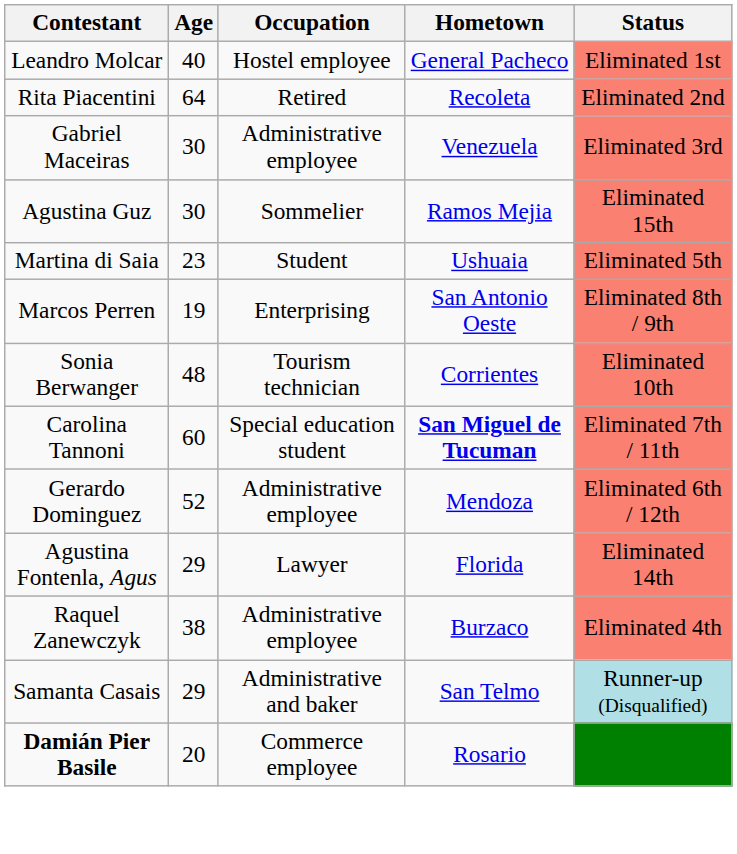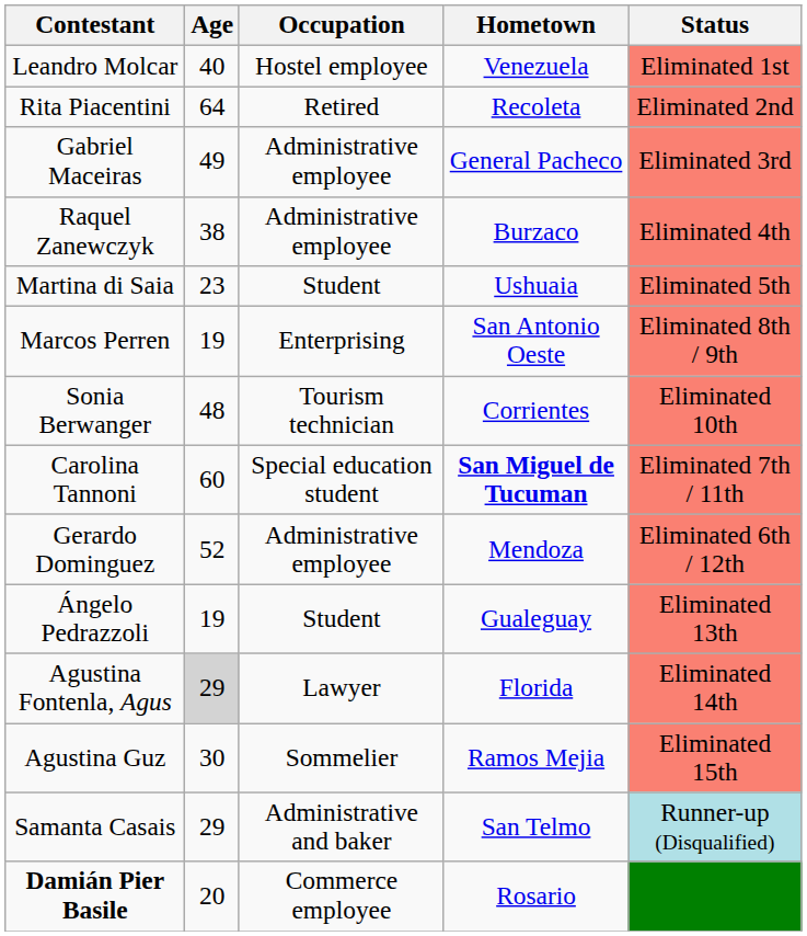 <table class="wikitable" style="text-align: center; width:80%">
 <tr>
 <th>Contestant</th>
 <th>Age</th>
 <th>Occupation</th>
 <th>Hometown</th>
 <th>Status</th>
 </tr>
 <tr>
 <td>Leandro Molcar</td>
 <td>40</td>
 <td>Hostel employee</td>
-<td><a href='#'>General Pacheco</a></td>
+<td><a href='#'>Venezuela</a></td>
 <td bgcolor=#fa8072>Eliminated 1st</td>
 </tr>
 <tr>
 <td>Rita Piacentini</td>
 <td>64</td>
 <td>Retired</td>
 <td><a href='#'>Recoleta</a></td>
 <td bgcolor=#fa8072>Eliminated 2nd</td>
 </tr>
 <tr>
 <td>Gabriel Maceiras</td>
-<td>30</td>
+<td>49</td>
 <td>Administrative employee</td>
-<td><a href='#'>Venezuela</a></td>
+<td><a href='#'>General Pacheco</a></td>
 <td bgcolor=#fa8072>Eliminated 3rd</td>
 </tr>
 <tr>
-<td>Agustina Guz</td>
-<td>30</td>
-<td>Sommelier</td>
-<td><a href='#'>Ramos Mejia</a></td>
-<td bgcolor=#fa8072>Eliminated 15th</td>
+<td>Raquel Zanewczyk</td>
+<td>38</td>
+<td>Administrative employee</td>
+<td><a href='#'>Burzaco</a></td>
+<td bgcolor=#fa8072>Eliminated 4th</td>
 </tr>
 <tr>
 <td>Martina di Saia</td>
 <td>23</td>
 <td>Student</td>
 <td><a href='#'>Ushuaia</a></td>
 <td bgcolor=#fa8072>Eliminated 5th</td>
 </tr>
 <tr>
 <td>Marcos Perren</td>
 <td>19</td>
 <td>Enterprising</td>
 <td><a href='#'>San Antonio Oeste</a></td>
 <td bgcolor=#fa8072>Eliminated 8th / 9th</td>
 </tr>
 <tr>
 <td>Sonia Berwanger</td>
 <td>48</td>
 <td>Tourism technician</td>
 <td><a href='#'>Corrientes</a></td>
 <td bgcolor=#fa8072>Eliminated 10th</td>
 </tr>
 <tr>
 <td>Carolina Tannoni</td>
 <td>60</td>
 <td>Special education student</td>
 <td><strong><a href='#'>San Miguel de Tucuman</a></strong></td>
 <td bgcolor=#fa8072>Eliminated 7th / 11th</td>
 </tr>
 <tr>
 <td>Gerardo Dominguez</td>
 <td>52</td>
 <td>Administrative employee</td>
 <td><a href='#'>Mendoza</a></td>
 <td bgcolor=#fa8072>Eliminated 6th / 12th</td>
 </tr>
 <tr>
+<td>Ángelo Pedrazzoli</td>
+<td>19</td>
+<td>Student</td>
+<td><a href='#'>Gualeguay</a></td>
+<td bgcolor=#fa8072>Eliminated 13th</td>
+</tr>
+<tr>
 <td>Agustina Fontenla, <em>Agus</em></td>
-<td>29</td>
+<td style="background: lightgrey;">29</td>
 <td>Lawyer</td>
 <td><a href='#'>Florida</a></td>
 <td bgcolor=#fa8072>Eliminated 14th</td>
 </tr>
 <tr>
-<td>Raquel Zanewczyk</td>
-<td>38</td>
-<td>Administrative employee</td>
-<td><a href='#'>Burzaco</a></td>
-<td bgcolor=#fa8072>Eliminated 4th</td>
+<td>Agustina Guz</td>
+<td>30</td>
+<td>Sommelier</td>
+<td><a href='#'>Ramos Mejia</a></td>
+<td bgcolor=#fa8072>Eliminated 15th</td>
 </tr>
 <tr>
 <td>Samanta Casais</td>
 <td>29</td>
 <td>Administrative and baker</td>
 <td><a href='#'>San Telmo</a></td>
 <td bgcolor=#B0E0E6>Runner-up <small>(Disqualified)</small></td>
 </tr>
 <tr>
 <td><strong>Damián Pier Basile</strong></td>
 <td>20</td>
 <td>Commerce employee</td>
 <td><a href='#'>Rosario</a></td>
 <td bgcolor=green><strong></strong></td>
 </tr>
 </table>
